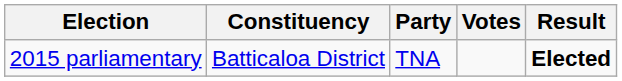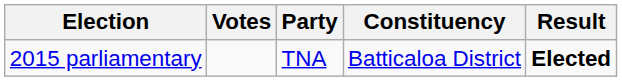 <table class="wikitable" style="text-align:left;">
 <tr>
 <th scope=col>Election</th>
+<th scope=col>Votes</th>
+<th scope=col>Party</th>
 <th scope=col>Constituency</th>
-<th scope=col>Party</th>
-<th scope=col>Votes</th>
 <th scope=col>Result</th>
 </tr>
 <tr>
 <td><a href='#'>2015 parliamentary</a></td>
+<td align=right></td>
+<td><a href='#'>TNA</a></td>
 <td><a href='#'>Batticaloa District</a></td>
-<td><a href='#'>TNA</a></td>
-<td align=right></td>
 <td><strong>Elected</strong></td>
 </tr>
 </table>
